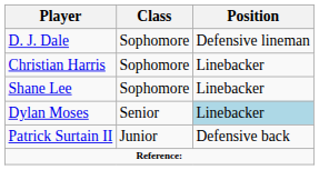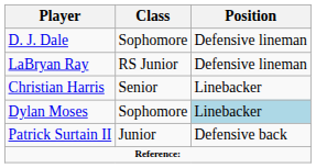 <table class="wikitable">
 <tr ;>
 <th>Player</th>
 <th>Class</th>
 <th>Position</th>
 </tr>
 <tr>
 <td><a href='#'>D. J. Dale</a></td>
 <td>Sophomore</td>
 <td>Defensive lineman</td>
 </tr>
 <tr>
-<td><a href='#'>Christian Harris</a></td>
-<td>Sophomore</td>
-<td>Linebacker</td>
+<td><a href='#'>LaBryan Ray</a></td>
+<td>RS Junior</td>
+<td>Defensive lineman</td>
 </tr>
 <tr>
-<td><a href='#'>Shane Lee</a></td>
-<td>Sophomore</td>
+<td><a href='#'>Christian Harris</a></td>
+<td>Senior</td>
 <td>Linebacker</td>
 </tr>
 <tr>
 <td><a href='#'>Dylan Moses</a></td>
-<td>Senior</td>
+<td>Sophomore</td>
 <td style="background: lightblue;">Linebacker</td>
 </tr>
 <tr>
 <td><a href='#'>Patrick Surtain II</a></td>
 <td>Junior</td>
 <td>Defensive back</td>
 </tr>
 <tr>
 <td colspan="3"  style="font-size:8pt; text-align:center;"><strong>Reference:</strong></td>
 </tr>
 </table>
